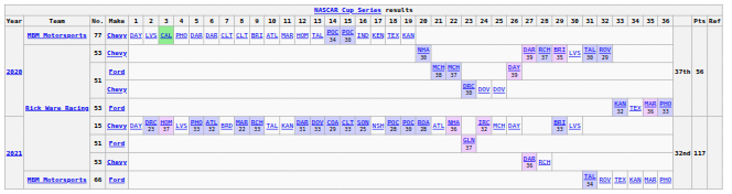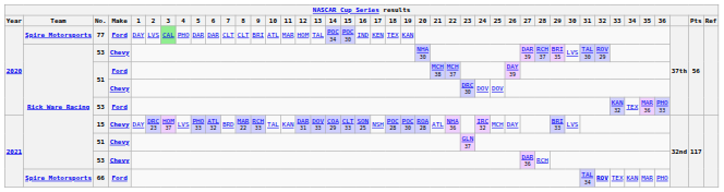 <table class="wikitable" style="text-align:center; font-size:75%">
 <tr>
 <th colspan=43><a href='#'>NASCAR Cup Series</a> results</th>
 </tr>
 <tr>
 <th>Year</th>
 <th>Team</th>
 <th>No.</th>
 <th>Make</th>
 <th>1</th>
 <th>2</th>
 <th>3</th>
 <th>4</th>
 <th>5</th>
 <th>6</th>
 <th>7</th>
 <th>8</th>
 <th>9</th>
 <th>10</th>
 <th>11</th>
 <th>12</th>
 <th>13</th>
 <th>14</th>
 <th>15</th>
 <th>16</th>
 <th>17</th>
 <th>18</th>
 <th>19</th>
 <th>20</th>
 <th>21</th>
 <th>22</th>
 <th>23</th>
 <th>24</th>
 <th>25</th>
 <th>26</th>
 <th>27</th>
 <th>28</th>
 <th>29</th>
 <th>30</th>
 <th>31</th>
 <th>32</th>
 <th>33</th>
 <th>34</th>
 <th>35</th>
 <th>36</th>
 <th></th>
 <th>Pts</th>
 <th>Ref</th>
 </tr>
 <tr>
 <th rowspan=5><a href='#'>2020</a></th>
-<th><a href='#'>MBM Motorsports</a></th>
+<th><a href='#'>Spire Motorsports</a></th>
 <th>77</th>
-<th><a href='#'>Chevy</a></th>
+<th><a href='#'>Ford</a></th>
 <td><a href='#'>DAY</a></td>
 <td><a href='#'>LVS</a></td>
 <td style="background: lightgreen;"><a href='#'>CAL</a></td>
 <td><a href='#'>PHO</a></td>
 <td><a href='#'>DAR</a></td>
 <td><a href='#'>DAR</a></td>
 <td><a href='#'>CLT</a></td>
 <td><a href='#'>CLT</a></td>
 <td><a href='#'>BRI</a></td>
 <td><a href='#'>ATL</a></td>
 <td><a href='#'>MAR</a></td>
 <td><a href='#'>HOM</a></td>
 <td><a href='#'>TAL</a></td>
 <td style="background:#CFCFFF;"><a href='#'>POC</a><br><small>34</small></td>
 <td style="background:#CFCFFF;"><a href='#'>POC</a><br><small>30</small></td>
 <td><a href='#'>IND</a></td>
 <td><a href='#'>KEN</a></td>
 <td><a href='#'>TEX</a></td>
 <td><a href='#'>KAN</a></td>
 <td colspan=17></td>
 <th rowspan=5>37th</th>
 <th rowspan=5>56</th>
 <th rowspan=5></th>
 </tr>
 <tr>
 <th rowspan=7><a href='#'>Rick Ware Racing</a></th>
 <th>53</th>
 <th><a href='#'>Chevy</a></th>
 <td colspan=19></td>
 <td style="background:#CFCFFF;"><a href='#'>NHA</a><br><small>30</small></td>
 <td colspan=6></td>
 <td style="background:#EFCFFF;"><a href='#'>DAR</a><br><small>39</small></td>
 <td style="background:#CFCFFF;"><a href='#'>RCH</a><br><small>37</small></td>
 <td style="background:#EFCFFF;"><a href='#'>BRI</a><br><small>35</small></td>
 <td><a href='#'>LVS</a></td>
 <td style="background:#CFCFFF;"><a href='#'>TAL</a><br><small>30</small></td>
 <td style="background:#CFCFFF;"><a href='#'>ROV</a><br><small>29</small></td>
 <td colspan=4></td>
 </tr>
 <tr>
 <th rowspan=2>51</th>
 <th><a href='#'>Ford</a></th>
 <td colspan=20></td>
 <td style="background:#CFCFFF;"><a href='#'>MCH</a><br><small>38</small></td>
 <td style="background:#CFCFFF;"><a href='#'>MCH</a><br><small>37</small></td>
 <td colspan=3></td>
 <td style="background:#EFCFFF;"><a href='#'>DAY</a><br><small>39</small></td>
 <td colspan=10></td>
 </tr>
 <tr>
 <th><a href='#'>Chevy</a></th>
 <td colspan=22></td>
 <td style="background:#CFCFFF;"><a href='#'>DRC</a><br><small>30</small></td>
 <td><a href='#'>DOV</a></td>
 <td><a href='#'>DOV</a></td>
 <td colspan=11></td>
 </tr>
 <tr>
 <th>53</th>
 <th><a href='#'>Ford</a></th>
 <td colspan=32></td>
 <td style="background:#CFCFFF;"><a href='#'>KAN</a><br><small>32</small></td>
 <td><a href='#'>TEX</a></td>
 <td style="background:#EFCFFF;"><a href='#'>MAR</a><br><small>36</small></td>
 <td style="background:#CFCFFF;"><a href='#'>PHO</a><br><small>33</small></td>
 </tr>
 <tr>
 <th rowspan=4><a href='#'>2021</a></th>
 <th>15</th>
 <th><a href='#'>Chevy</a></th>
 <td><a href='#'>DAY</a></td>
 <td style="background:#CFCFFF;"><a href='#'>DRC</a><br><small>23</small></td>
 <td style="background:#EFCFFF;"><a href='#'>HOM</a><br><small>37</small></td>
 <td><a href='#'>LVS</a></td>
 <td style="background:#CFCFFF;"><a href='#'>PHO</a><br><small>33</small></td>
 <td style="background:#CFCFFF;"><a href='#'>ATL</a><br><small>32</small></td>
 <td><a href='#'>BRD</a></td>
 <td style="background:#CFCFFF;"><a href='#'>MAR</a><br><small>22</small></td>
 <td style="background:#CFCFFF;"><a href='#'>RCH</a><br><small>33</small></td>
 <td><a href='#'>TAL</a></td>
 <td><a href='#'>KAN</a></td>
 <td style="background:#CFCFFF;"><a href='#'>DAR</a><br><small>31</small></td>
 <td style="background:#CFCFFF;"><a href='#'>DOV</a><br><small>33</small></td>
 <td style="background:#CFCFFF;"><a href='#'>COA</a><br><small>29</small></td>
 <td style="background:#CFCFFF;"><a href='#'>CLT</a><br><small>33</small></td>
 <td style="background:#CFCFFF;"><a href='#'>SON</a><br><small>25</small></td>
 <td><a href='#'>NSH</a></td>
 <td style="background:#CFCFFF;"><a href='#'>POC</a><br><small>28</small></td>
 <td style="background:#CFCFFF;"><a href='#'>POC</a><br><small>30</small></td>
 <td style="background:#CFCFFF;"><a href='#'>ROA</a><br><small>28</small></td>
 <td><a href='#'>ATL</a></td>
 <td style="background:#EFCFFF;"><a href='#'>NHA</a><br><small>36</small></td>
 <td></td>
 <td style="background:#EFCFFF;"><a href='#'>IRC</a><br><small>32</small></td>
 <td style="background:#;"><a href='#'>MCH</a><br><small></small></td>
 <td><a href='#'>DAY</a></td>
 <td colspan=2></td>
 <td style="background:#CFCFFF;"><a href='#'>BRI</a><br><small>33</small></td>
 <td><a href='#'>LVS</a></td>
 <td colspan=6></td>
 <th rowspan=4>32nd</th>
 <th rowspan=4>117</th>
 <th rowspan=4></th>
 </tr>
 <tr>
 <th>51</th>
-<th><a href='#'>Ford</a></th>
+<th><a href='#'>Chevy</a></th>
 <td colspan=22></td>
 <td style="background:#EFCFFF;"><a href='#'>GLN</a><br><small>37</small></td>
 <td colspan=13></td>
 </tr>
 <tr>
 <th>53</th>
 <th><a href='#'>Chevy</a></th>
 <td colspan=26></td>
 <td style="background:#EFCFFF;"><a href='#'>DAR</a><br><small>36</small></td>
 <td><a href='#'>RCH</a></td>
 <td colspan=8></td>
 </tr>
 <tr>
-<th><a href='#'>MBM Motorsports</a></th>
+<th><a href='#'>Spire Motorsports</a></th>
 <th>66</th>
 <th><a href='#'>Ford</a></th>
 <td colspan=30></td>
 <td style="background:#CFCFFF;"><a href='#'>TAL</a><br><small>34</small></td>
-<td><a href='#'>ROV</a></td>
+<td><strong><a href='#'>ROV</a></strong></td>
 <td><a href='#'>TEX</a></td>
 <td><a href='#'>KAN</a></td>
 <td><a href='#'>MAR</a></td>
 <td><a href='#'>PHO</a></td>
 </tr>
 </table>
